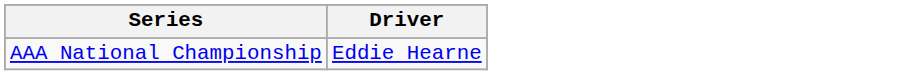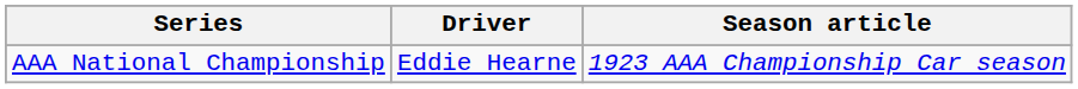 <table class="wikitable" style="font-size: 87%;">
 <tr>
 <th>Series</th>
 <th>Driver</th>
+<th>Season article</th>
 </tr>
 <tr>
 <td><a href='#'>AAA National Championship</a></td>
 <td> <a href='#'>Eddie Hearne</a></td>
+<td><em><a href='#'>1923 AAA Championship Car season</a></em></td>
 </tr>
 </table>
